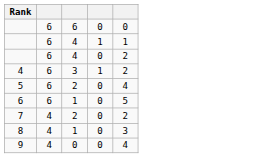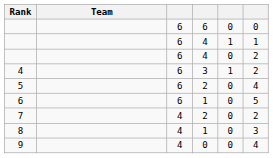 <table class="wikitable" style="text-align: center;">
 <tr>
 <th width=40>Rank</th>
+<th width=180>Team</th>
 <th width=30></th>
 <th width=30></th>
 <th width=30></th>
 <th width=30></th>
 </tr>
 <tr>
 <td></td>
+<td align=left></td>
 <td>6</td>
 <td>6</td>
 <td>0</td>
 <td>0</td>
 </tr>
 <tr>
 <td></td>
+<td align=left></td>
 <td>6</td>
 <td>4</td>
 <td>1</td>
 <td>1</td>
 </tr>
 <tr>
 <td></td>
+<td align=left></td>
 <td>6</td>
 <td>4</td>
 <td>0</td>
 <td>2</td>
 </tr>
 <tr>
 <td>4</td>
+<td align=left></td>
 <td>6</td>
 <td>3</td>
 <td>1</td>
 <td>2</td>
 </tr>
 <tr>
 <td>5</td>
+<td align=left></td>
 <td>6</td>
 <td>2</td>
 <td>0</td>
 <td>4</td>
 </tr>
 <tr>
 <td>6</td>
+<td align=left></td>
 <td>6</td>
 <td>1</td>
 <td>0</td>
 <td>5</td>
 </tr>
 <tr>
 <td>7</td>
+<td align=left></td>
 <td>4</td>
 <td>2</td>
 <td>0</td>
 <td>2</td>
 </tr>
 <tr>
 <td>8</td>
+<td align=left></td>
 <td>4</td>
 <td>1</td>
 <td>0</td>
 <td>3</td>
 </tr>
 <tr>
 <td>9</td>
+<td align=left></td>
 <td>4</td>
 <td>0</td>
 <td>0</td>
 <td>4</td>
 </tr>
 </table>
